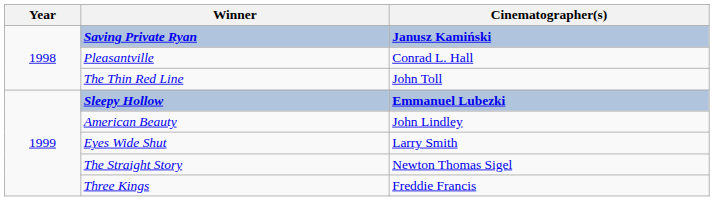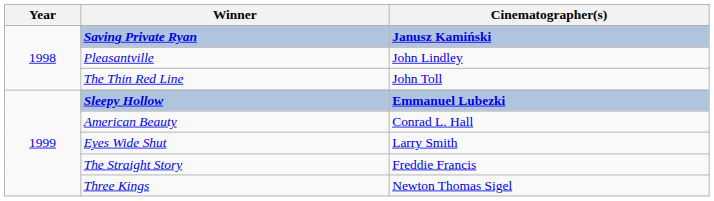 <table class="wikitable" width="95%" cellpadding="5">
 <tr>
 <th width="100"><strong>Year</strong></th>
 <th width="450"><strong>Winner</strong></th>
 <th width="450"><strong>Cinematographer(s)</strong></th>
 </tr>
 <tr>
 <td rowspan="3" style="text-align:center;"><a href='#'>1998</a></td>
 <td style="background:#B0C4DE;"><strong><em><a href='#'>Saving Private Ryan</a></em></strong></td>
 <td style="background:#B0C4DE;"><strong><a href='#'>Janusz Kamiński</a></strong></td>
 </tr>
 <tr>
 <td><em><a href='#'>Pleasantville</a></em></td>
-<td><a href='#'>Conrad L. Hall</a></td>
+<td><a href='#'>John Lindley</a></td>
 </tr>
 <tr>
 <td><em><a href='#'>The Thin Red Line</a></em></td>
 <td><a href='#'>John Toll</a></td>
 </tr>
 <tr>
 <td rowspan="5" style="text-align:center;"><a href='#'>1999</a></td>
 <td style="background:#B0C4DE;"><strong><em><a href='#'>Sleepy Hollow</a></em></strong></td>
 <td style="background:#B0C4DE;"><strong><a href='#'>Emmanuel Lubezki</a></strong></td>
 </tr>
 <tr>
 <td><em><a href='#'>American Beauty</a></em></td>
-<td><a href='#'>John Lindley</a></td>
+<td><a href='#'>Conrad L. Hall</a></td>
 </tr>
 <tr>
 <td><em><a href='#'>Eyes Wide Shut</a></em></td>
 <td><a href='#'>Larry Smith</a></td>
 </tr>
 <tr>
 <td><em><a href='#'>The Straight Story</a></em></td>
-<td><a href='#'>Newton Thomas Sigel</a></td>
+<td><a href='#'>Freddie Francis</a></td>
 </tr>
 <tr>
 <td><em><a href='#'>Three Kings</a></em></td>
-<td><a href='#'>Freddie Francis</a></td>
+<td><a href='#'>Newton Thomas Sigel</a></td>
 </tr>
 </table>
